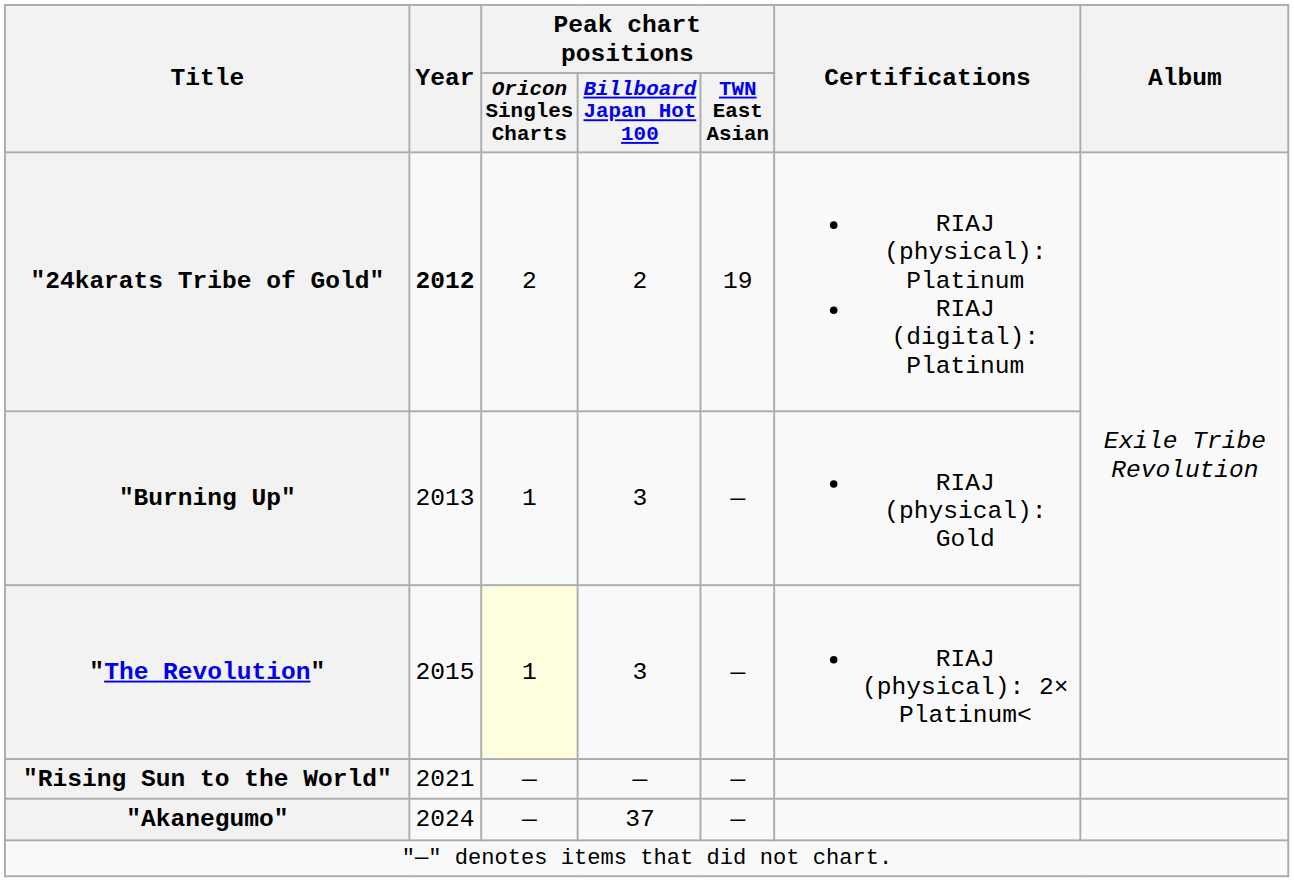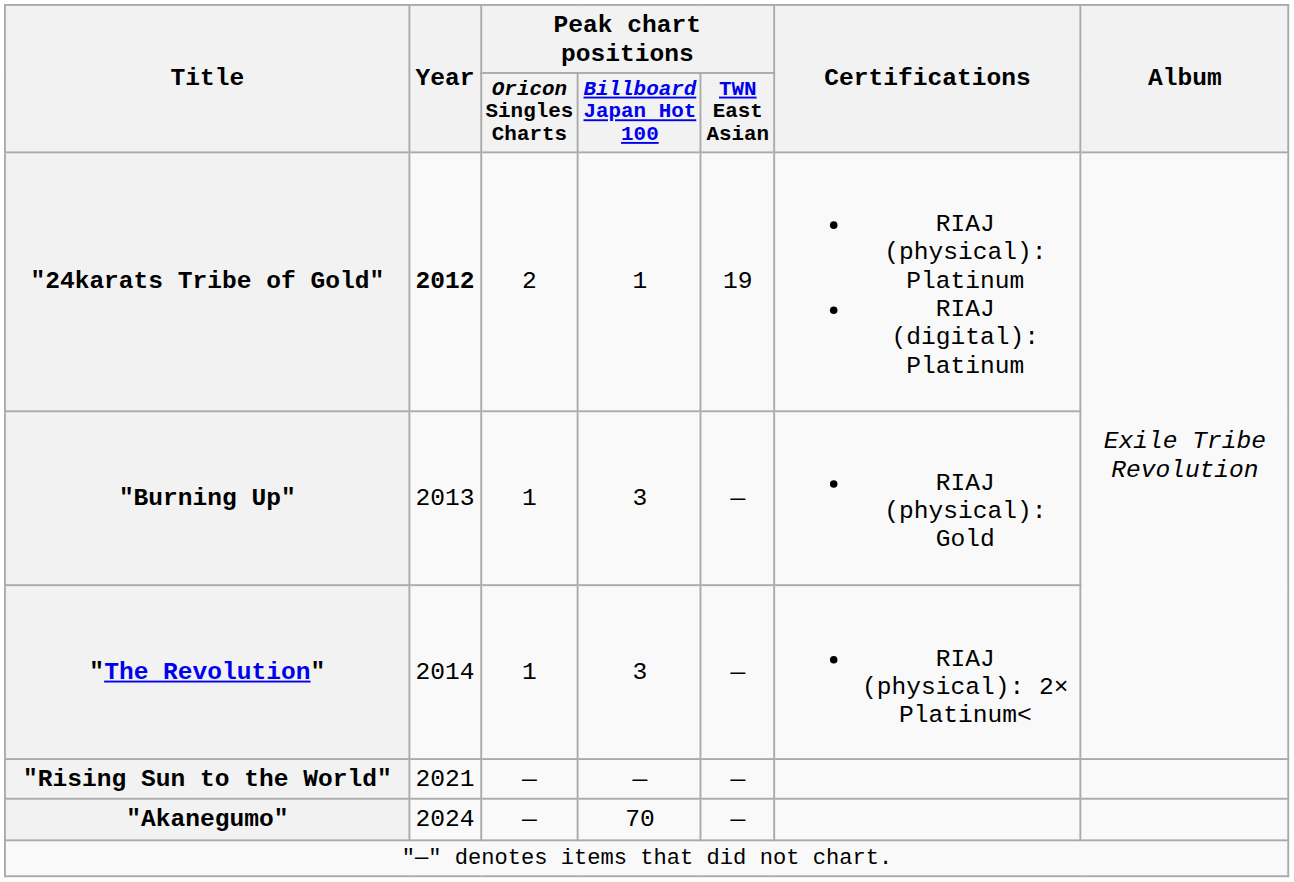 <table class="wikitable plainrowheaders" style="text-align:center;">
 <tr>
 <th scope="col" rowspan="2" style="width:16em;">Title</th>
 <th scope="col" rowspan="2" style="width:2em;">Year</th>
 <th scope="col" colspan="3">Peak chart positions</th>
 <th scope="col" rowspan="2" style="width:12em;">Certifications</th>
 <th scope="col" rowspan="2" style="width:8em;">Album</th>
 </tr>
 <tr>
 <th style="width:3em;font-size:85%"><em>Oricon</em> Singles Charts<br></th>
 <th style="width:3em;font-size:85%"><em><a href='#'>Billboard</a></em> <a href='#'>Japan Hot 100</a><br></th>
 <th style="width:3em;font-size:85%"><a href='#'>TWN</a> East Asian<br></th>
 </tr>
 <tr>
 <th scope="row">"24karats Tribe of Gold"</th>
 <td><strong>2012</strong></td>
 <td>2</td>
-<td>2</td>
+<td>1</td>
 <td>19</td>
 <td><br><ul><li>RIAJ <span>(physical)</span>: Platinum</li><li>RIAJ <span>(digital)</span>: Platinum</li></ul></td>
 <td rowspan="3"><em>Exile Tribe Revolution</em></td>
 </tr>
 <tr>
 <th scope="row">"Burning Up"</th>
 <td>2013</td>
 <td>1</td>
 <td>3</td>
 <td>—</td>
 <td><br><ul><li>RIAJ <span>(physical)</span>: Gold</li></ul></td>
 </tr>
 <tr>
 <th scope="row">"<a href='#'>The Revolution</a>"</th>
-<td>2015</td>
-<td style="background: lightyellow;">1</td>
+<td>2014</td>
+<td>1</td>
 <td>3</td>
 <td>—</td>
 <td><br><ul><li>RIAJ <span>(physical)</span>: 2× Platinum<</li></ul></td>
 </tr>
 <tr>
 <th scope="row">"Rising Sun to the World"</th>
 <td>2021</td>
 <td>—</td>
 <td>—</td>
 <td>—</td>
 <td></td>
 <td></td>
 </tr>
 <tr>
 <th scope="row">"Akanegumo"</th>
 <td>2024</td>
 <td>—</td>
-<td>37</td>
+<td>70</td>
 <td>—</td>
 <td></td>
 <td></td>
 </tr>
 <tr>
 <td colspan="12" align="center" style="font-size:90%;">"—" denotes items that did not chart.</td>
 </tr>
 </table>
